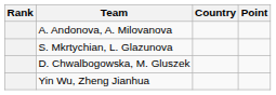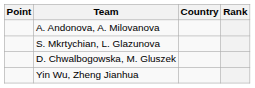 <table class="wikitable sortable">
 <tr>
-<th>Rank</th>
+<th>Point</th>
 <th>Team</th>
 <th>Country</th>
-<th>Point</th>
+<th>Rank</th>
 </tr>
 <tr>
-<th></th>
+<td></td>
 <td>A. Andonova, A. Milovanova</td>
 <td></td>
-<td></td>
+<th></th>
 </tr>
 <tr>
-<th></th>
+<td></td>
 <td>S. Mkrtychian, L. Glazunova</td>
 <td></td>
-<td></td>
+<th></th>
 </tr>
 <tr>
-<th></th>
+<td></td>
 <td>D. Chwalbogowska, M. Gluszek</td>
 <td></td>
-<td></td>
+<th></th>
 </tr>
 <tr>
-<th></th>
+<td></td>
 <td>Yin Wu, Zheng Jianhua</td>
 <td></td>
-<td></td>
+<th></th>
 </tr>
 </table>
